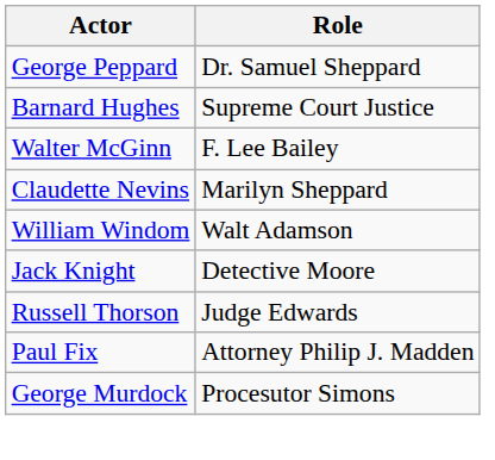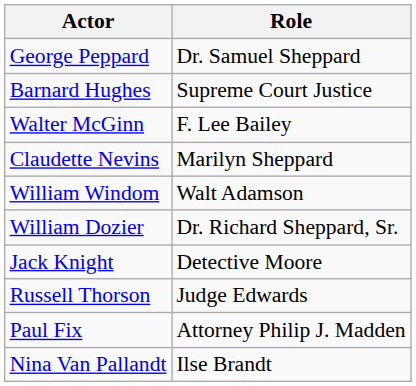 <table class="wikitable">
 <tr>
 <th>Actor</th>
 <th>Role</th>
 </tr>
 <tr>
 <td><a href='#'>George Peppard</a></td>
 <td>Dr. Samuel Sheppard</td>
 </tr>
 <tr>
 <td><a href='#'>Barnard Hughes</a></td>
 <td>Supreme Court Justice</td>
 </tr>
 <tr>
 <td><a href='#'>Walter McGinn</a></td>
 <td>F. Lee Bailey</td>
 </tr>
 <tr>
 <td><a href='#'>Claudette Nevins</a></td>
 <td>Marilyn Sheppard</td>
 </tr>
 <tr>
 <td><a href='#'>William Windom</a></td>
 <td>Walt Adamson</td>
 </tr>
 <tr>
+<td><a href='#'>William Dozier</a></td>
+<td>Dr. Richard Sheppard, Sr.</td>
+</tr>
+<tr>
 <td><a href='#'>Jack Knight</a></td>
 <td>Detective Moore</td>
 </tr>
 <tr>
 <td><a href='#'>Russell Thorson</a></td>
 <td>Judge Edwards</td>
 </tr>
 <tr>
 <td><a href='#'>Paul Fix</a></td>
 <td>Attorney Philip J. Madden</td>
 </tr>
 <tr>
-<td><a href='#'>George Murdock</a></td>
-<td>Procesutor Simons</td>
+<td><a href='#'>Nina Van Pallandt</a></td>
+<td>Ilse Brandt</td>
 </tr>
 </table>
